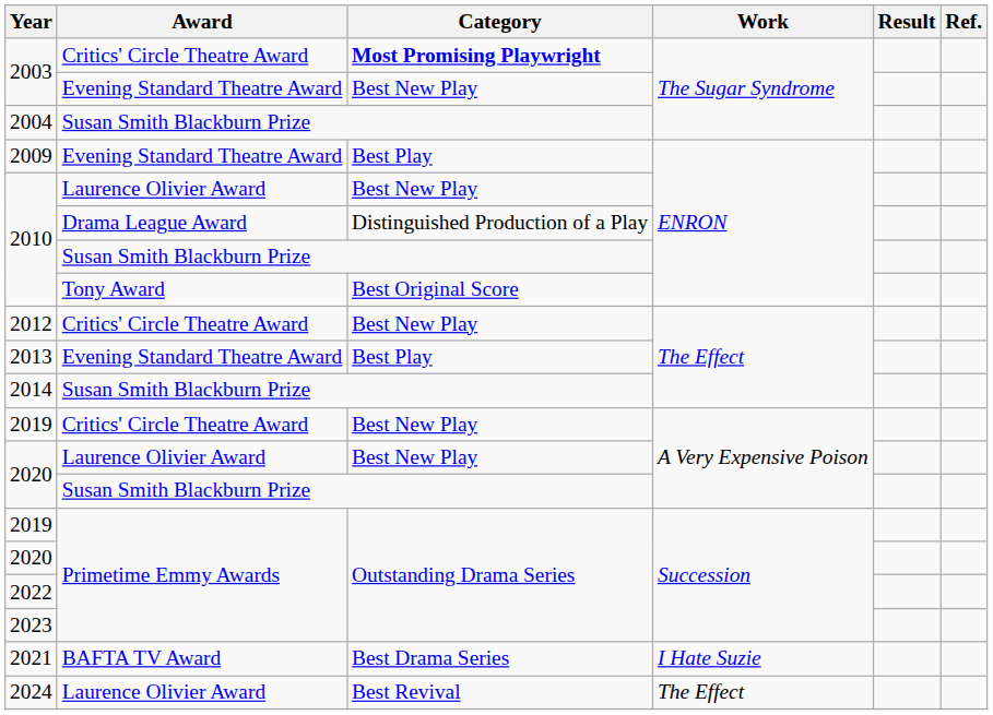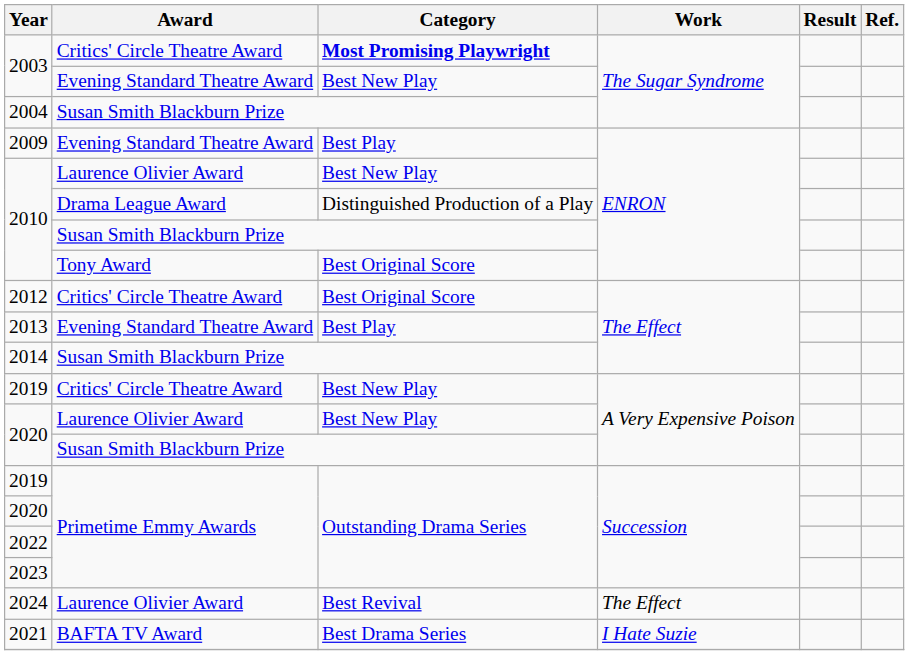 <table class="wikitable">
 <tr>
 <th>Year</th>
 <th>Award</th>
 <th>Category</th>
 <th>Work</th>
 <th>Result</th>
 <th class=unsortable>Ref.</th>
 </tr>
 <tr>
 <td rowspan="2">2003</td>
 <td><a href='#'>Critics' Circle Theatre Award</a></td>
 <td><strong><a href='#'>Most Promising Playwright</a></strong></td>
 <td rowspan="3"><em><a href='#'>The Sugar Syndrome</a></em></td>
 <td></td>
 <td></td>
 </tr>
 <tr>
 <td><a href='#'>Evening Standard Theatre Award</a></td>
 <td><a href='#'>Best New Play</a></td>
 <td></td>
 <td></td>
 </tr>
 <tr>
 <td>2004</td>
 <td colspan="2"><a href='#'>Susan Smith Blackburn Prize</a></td>
 <td></td>
 <td></td>
 </tr>
 <tr>
 <td>2009</td>
 <td><a href='#'>Evening Standard Theatre Award</a></td>
 <td><a href='#'>Best Play</a></td>
 <td rowspan="5"><em><a href='#'>ENRON</a></em></td>
 <td></td>
 <td></td>
 </tr>
 <tr>
 <td rowspan="4">2010</td>
 <td><a href='#'>Laurence Olivier Award</a></td>
 <td><a href='#'>Best New Play</a></td>
 <td></td>
 <td></td>
 </tr>
 <tr>
 <td><a href='#'>Drama League Award</a></td>
 <td>Distinguished Production of a Play</td>
 <td></td>
 <td></td>
 </tr>
 <tr>
 <td colspan="2"><a href='#'>Susan Smith Blackburn Prize</a></td>
 <td></td>
 <td></td>
 </tr>
 <tr>
 <td><a href='#'>Tony Award</a></td>
 <td><a href='#'>Best Original Score</a></td>
 <td></td>
 <td></td>
 </tr>
 <tr>
 <td>2012</td>
 <td><a href='#'>Critics' Circle Theatre Award</a></td>
-<td><a href='#'>Best New Play</a></td>
+<td><a href='#'>Best Original Score</a></td>
 <td rowspan="3"><em><a href='#'>The Effect</a></em></td>
 <td></td>
 <td></td>
 </tr>
 <tr>
 <td>2013</td>
 <td><a href='#'>Evening Standard Theatre Award</a></td>
 <td><a href='#'>Best Play</a></td>
 <td></td>
 <td></td>
 </tr>
 <tr>
 <td>2014</td>
 <td colspan="2"><a href='#'>Susan Smith Blackburn Prize</a></td>
 <td></td>
 <td></td>
 </tr>
 <tr>
 <td>2019</td>
 <td><a href='#'>Critics' Circle Theatre Award</a></td>
 <td><a href='#'>Best New Play</a></td>
 <td rowspan="3"><em>A Very Expensive Poison</em></td>
 <td></td>
 <td></td>
 </tr>
 <tr>
 <td rowspan="2">2020</td>
 <td><a href='#'>Laurence Olivier Award</a></td>
 <td><a href='#'>Best New Play</a></td>
 <td></td>
 <td></td>
 </tr>
 <tr>
 <td colspan="2"><a href='#'>Susan Smith Blackburn Prize</a></td>
 <td></td>
 <td></td>
 </tr>
 <tr>
 <td>2019</td>
 <td rowspan=4><a href='#'>Primetime Emmy Awards</a></td>
 <td rowspan=4><a href='#'>Outstanding Drama Series</a></td>
 <td rowspan=4><em><a href='#'>Succession</a></em></td>
 <td></td>
 <td></td>
 </tr>
 <tr>
 <td>2020</td>
 <td></td>
 <td></td>
 </tr>
 <tr>
 <td>2022</td>
 <td></td>
 <td></td>
 </tr>
 <tr>
 <td>2023</td>
 <td></td>
 <td></td>
 </tr>
 <tr>
+<td>2024</td>
+<td><a href='#'>Laurence Olivier Award</a></td>
+<td><a href='#'>Best Revival</a></td>
+<td><em>The Effect</em></td>
+<td></td>
+<td></td>
+</tr>
+<tr>
 <td>2021</td>
 <td><a href='#'>BAFTA TV Award</a></td>
 <td><a href='#'>Best Drama Series</a></td>
 <td><em><a href='#'>I Hate Suzie</a></em></td>
 <td></td>
 <td></td>
 </tr>
 <tr>
-<td>2024</td>
-<td><a href='#'>Laurence Olivier Award</a></td>
-<td><a href='#'>Best Revival</a></td>
-<td><em>The Effect</em></td>
-<td></td>
-<td></td>
-</tr>
-<tr>
 </tr>
 </table>
